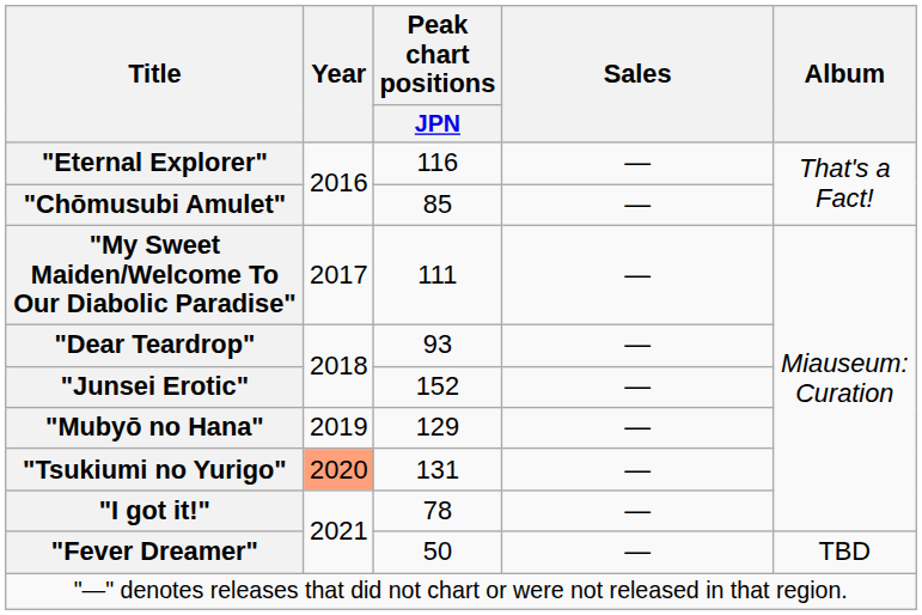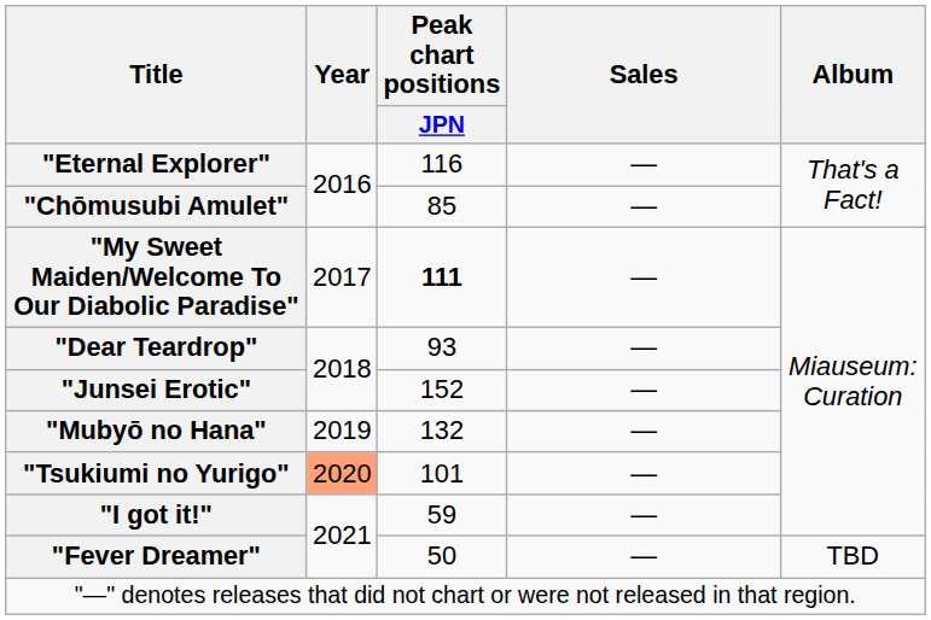 <table class="wikitable plainrowheaders" style="text-align:center;">
 <tr>
 <th scope="col" rowspan="2" style="width:11em;">Title</th>
 <th scope="col" rowspan="2" style="width:1em;">Year</th>
 <th scope="col" colspan="1">Peak chart positions</th>
 <th scope="col" rowspan="2" style="width:10em;">Sales</th>
 <th scope="col" rowspan="2" style="width:5em;">Album</th>
 </tr>
 <tr>
 <th scope="col" style="width:3em;font-size:90%;"><a href='#'>JPN</a><br></th>
 </tr>
 <tr>
 <th scope="row">"Eternal Explorer"</th>
 <td rowspan="2">2016</td>
 <td>116</td>
 <td>—</td>
 <td rowspan="2"><em>That's a Fact!</em></td>
 </tr>
 <tr>
 <th scope="row">"Chōmusubi Amulet"</th>
 <td>85</td>
 <td>—</td>
 </tr>
 <tr>
 <th scope="row">"My Sweet Maiden/Welcome To Our Diabolic Paradise"</th>
 <td>2017</td>
-<td>111</td>
+<td><strong>111</strong></td>
 <td>—</td>
 <td rowspan="6"><em>Miauseum: Curation</em></td>
 </tr>
 <tr>
 <th scope="row">"Dear Teardrop"</th>
 <td rowspan="2">2018</td>
 <td>93</td>
 <td>—</td>
 </tr>
 <tr>
 <th scope="row">"Junsei Erotic"</th>
 <td>152</td>
 <td>—</td>
 </tr>
 <tr>
 <th scope="row">"Mubyō no Hana"</th>
 <td>2019</td>
-<td>129</td>
+<td>132</td>
 <td>—</td>
 </tr>
 <tr>
 <th scope="row">"Tsukiumi no Yurigo"</th>
 <td style="background: lightsalmon;">2020</td>
-<td>131</td>
+<td>101</td>
 <td>—</td>
 </tr>
 <tr>
 <th scope="row">"I got it!"</th>
 <td rowspan="2">2021</td>
-<td>78</td>
+<td>59</td>
 <td>—</td>
 </tr>
 <tr>
 <th scope="row">"Fever Dreamer"</th>
 <td>50</td>
 <td>—</td>
 <td>TBD</td>
 </tr>
 <tr>
 <td colspan="6" style="font-size:90%;">"—" denotes releases that did not chart or were not released in that region.</td>
 </tr>
 </table>
